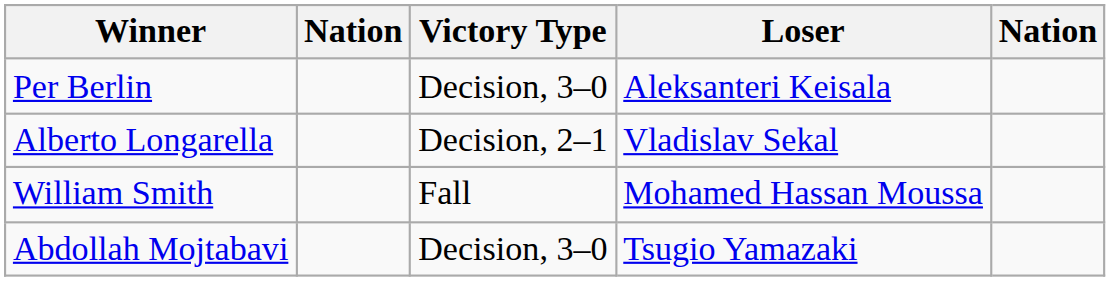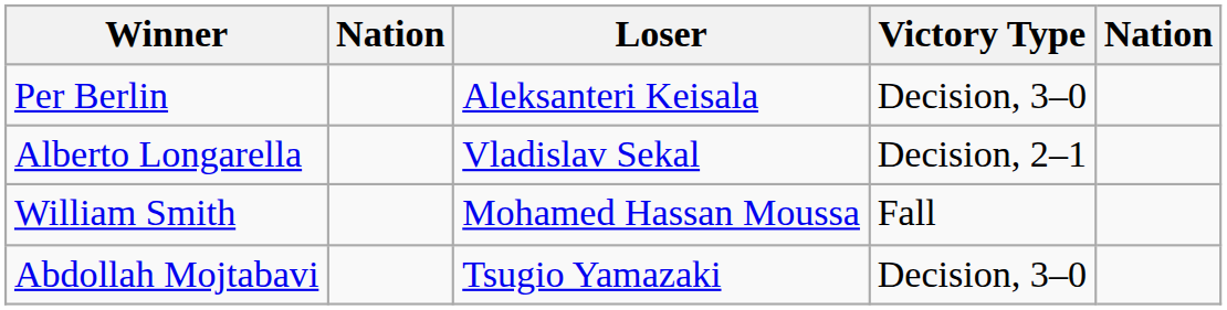 <table class="wikitable sortable" style="text-align:left;">
 <tr>
 <th>Winner</th>
 <th>Nation</th>
+<th>Loser</th>
 <th>Victory Type</th>
-<th>Loser</th>
 <th>Nation</th>
 </tr>
 <tr>
 <td><a href='#'>Per Berlin</a></td>
 <td></td>
+<td><a href='#'>Aleksanteri Keisala</a></td>
 <td>Decision, 3–0</td>
-<td><a href='#'>Aleksanteri Keisala</a></td>
 <td></td>
 </tr>
 <tr>
 <td><a href='#'>Alberto Longarella</a></td>
 <td></td>
+<td><a href='#'>Vladislav Sekal</a></td>
 <td>Decision, 2–1</td>
-<td><a href='#'>Vladislav Sekal</a></td>
 <td></td>
 </tr>
 <tr>
 <td><a href='#'>William Smith</a></td>
 <td></td>
+<td><a href='#'>Mohamed Hassan Moussa</a></td>
 <td>Fall</td>
-<td><a href='#'>Mohamed Hassan Moussa</a></td>
 <td></td>
 </tr>
 <tr>
 <td><a href='#'>Abdollah Mojtabavi</a></td>
 <td></td>
+<td><a href='#'>Tsugio Yamazaki</a></td>
 <td>Decision, 3–0</td>
-<td><a href='#'>Tsugio Yamazaki</a></td>
 <td></td>
 </tr>
 </table>
